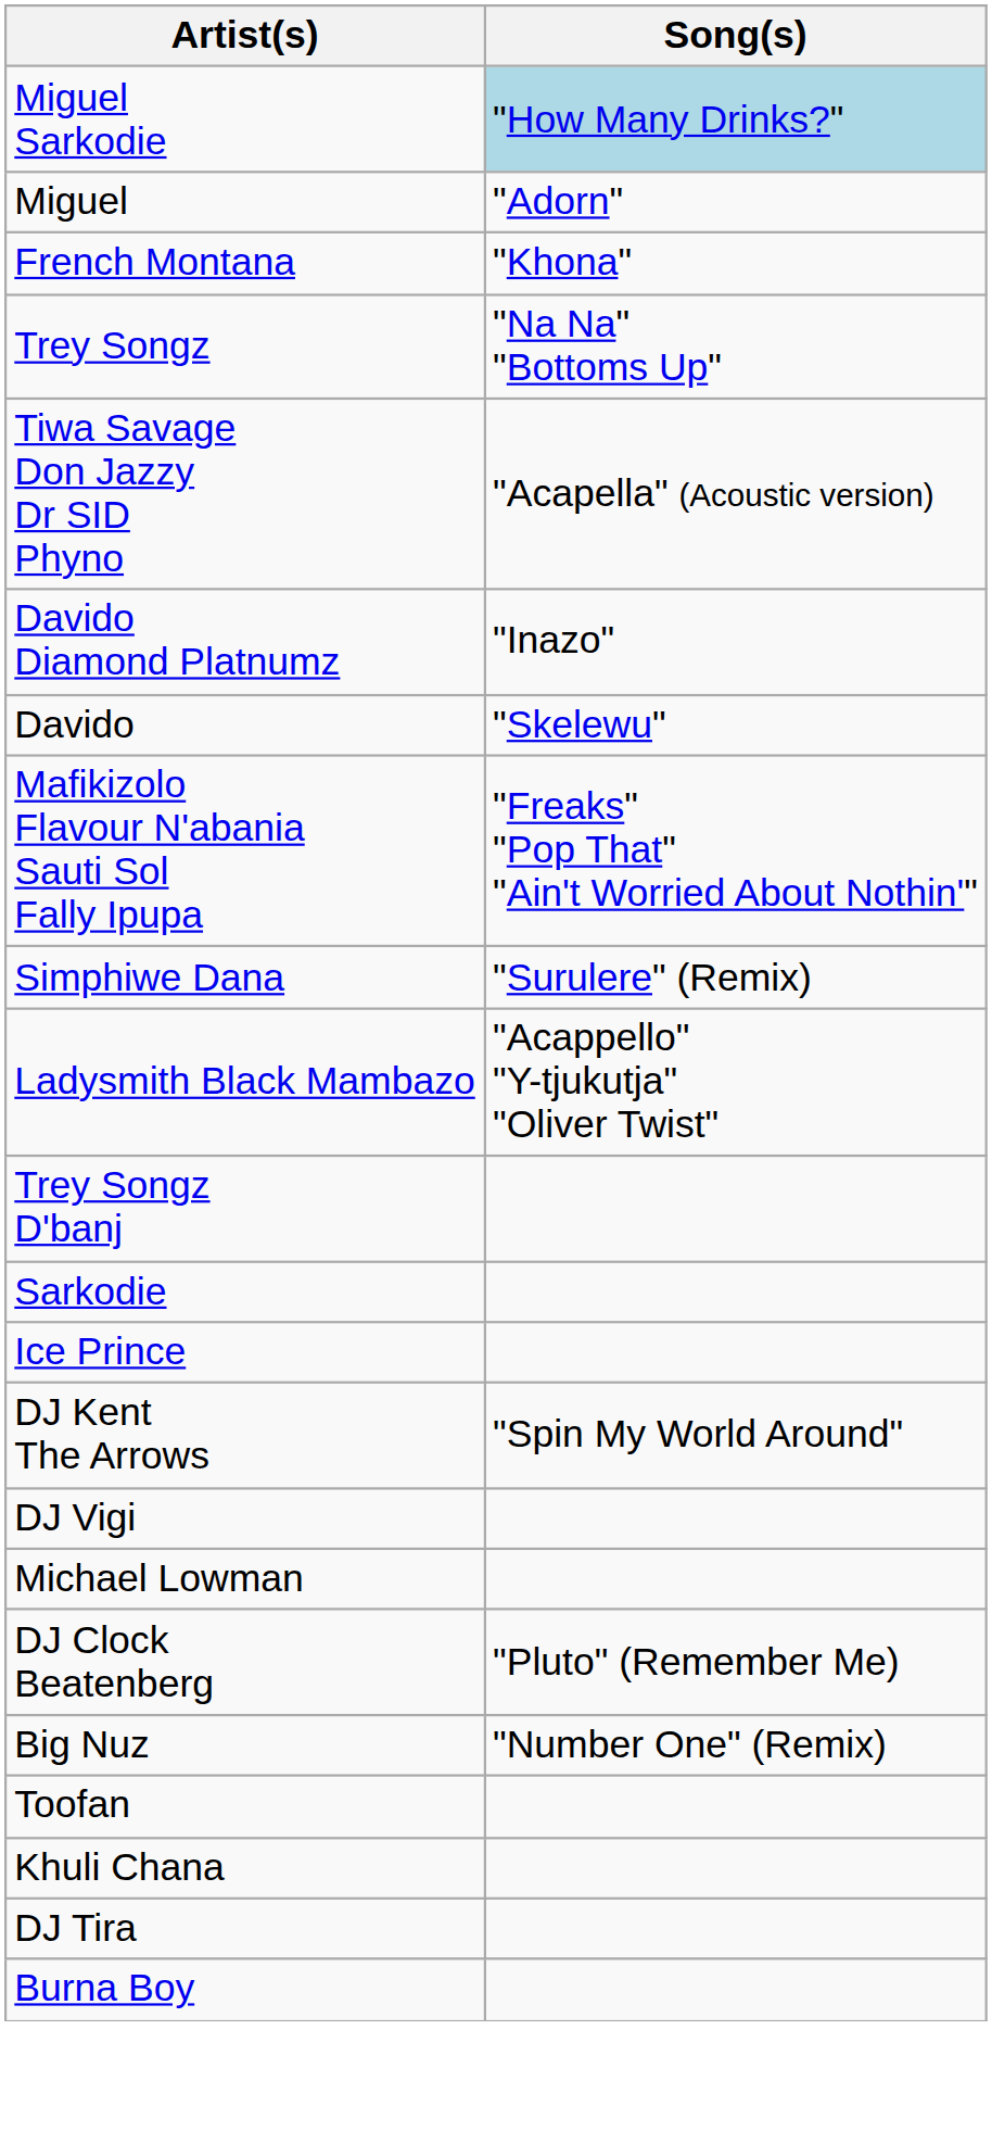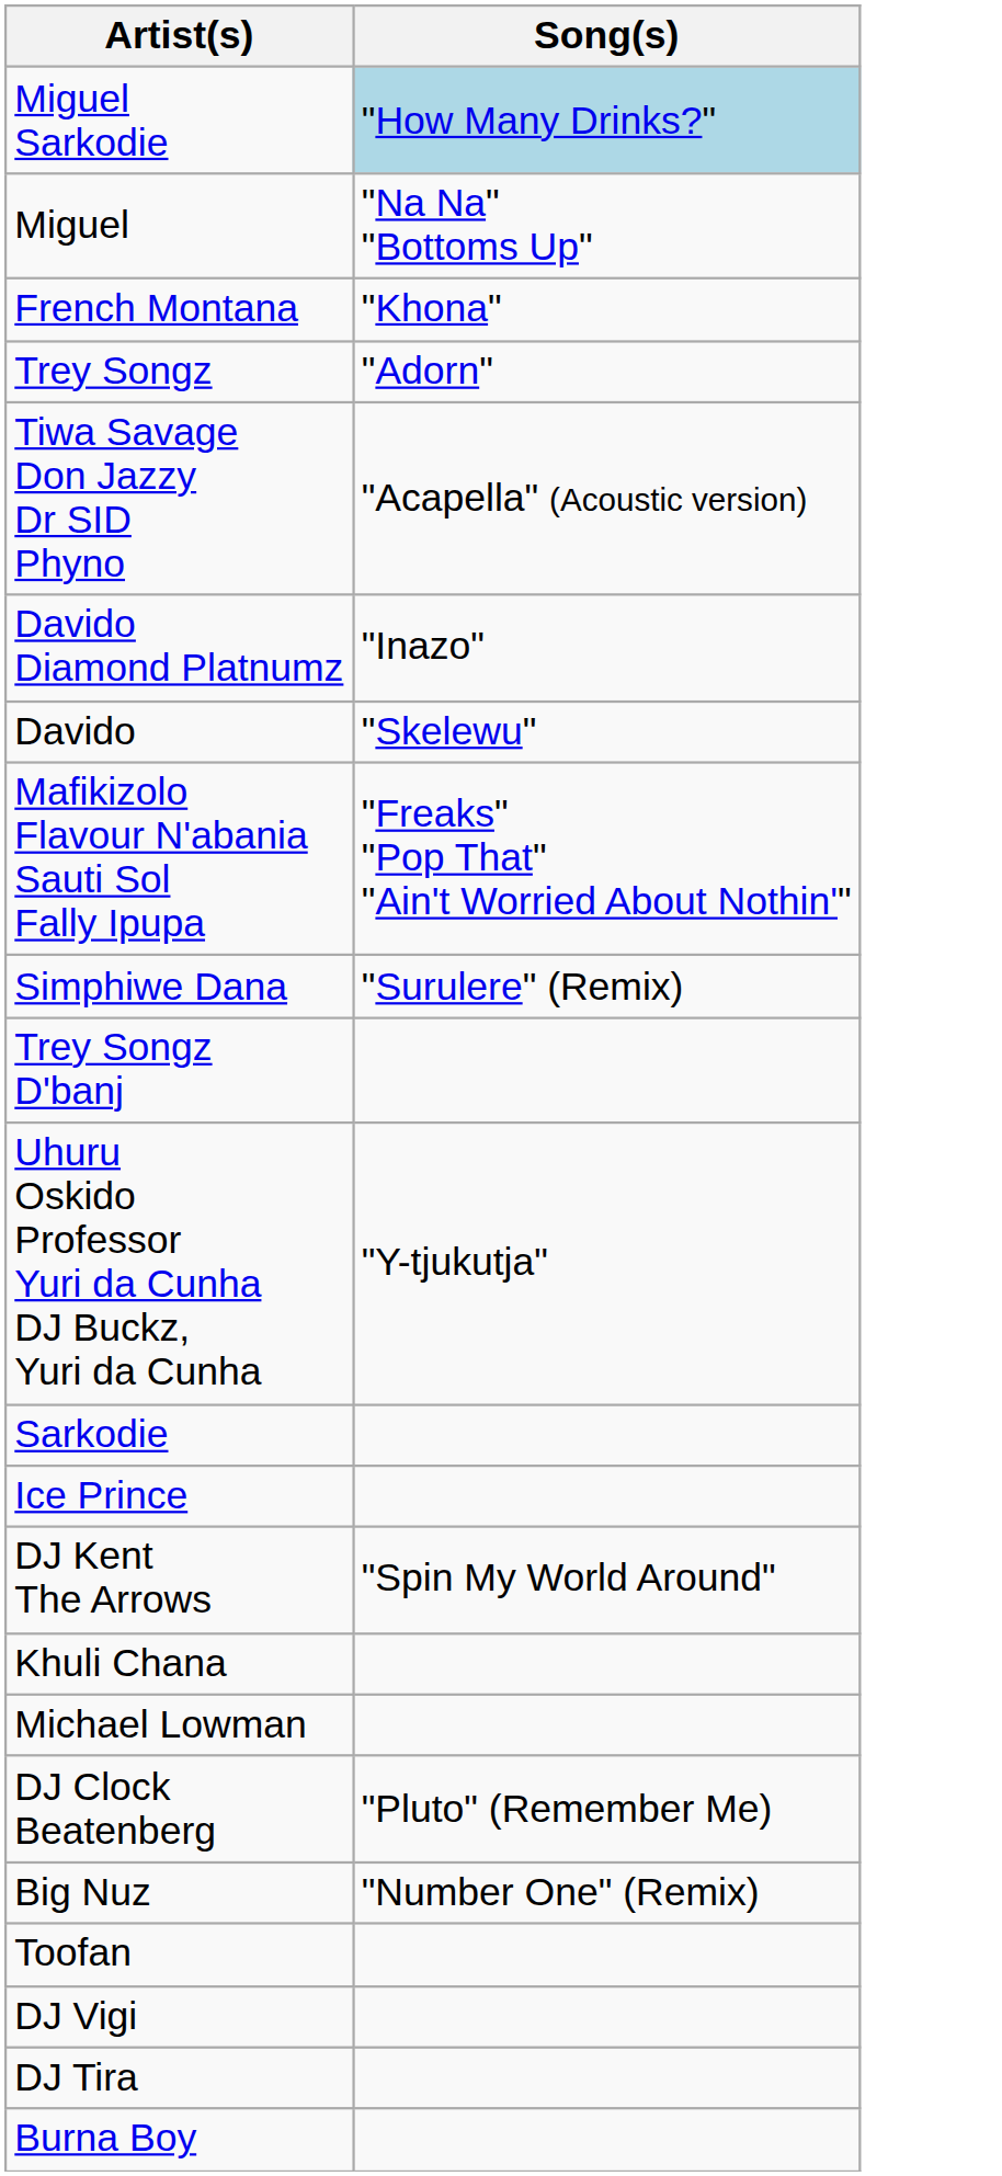 <table class="wikitable">
 <tr>
 <th>Artist(s)</th>
 <th>Song(s)</th>
 </tr>
 <tr>
 <td><a href='#'>Miguel</a><br><a href='#'>Sarkodie</a></td>
 <td style="background: lightblue;">"<a href='#'>How Many Drinks?</a>"</td>
 </tr>
 <tr>
 <td>Miguel</td>
-<td>"<a href='#'>Adorn</a>"</td>
+<td>"<a href='#'>Na Na</a>" <br> "<a href='#'>Bottoms Up</a>"</td>
 </tr>
 <tr>
 <td><a href='#'>French Montana</a></td>
 <td>"<a href='#'>Khona</a>"</td>
 </tr>
 <tr>
 <td><a href='#'>Trey Songz</a></td>
-<td>"<a href='#'>Na Na</a>" <br> "<a href='#'>Bottoms Up</a>"</td>
+<td>"<a href='#'>Adorn</a>"</td>
 </tr>
 <tr>
 <td><a href='#'>Tiwa Savage</a> <br><a href='#'>Don Jazzy</a> <br><a href='#'>Dr SID</a> <br> <a href='#'>Phyno</a></td>
 <td>"Acapella" <small>(Acoustic version)</small></td>
 </tr>
 <tr>
 <td><a href='#'>Davido</a> <br><a href='#'>Diamond Platnumz</a></td>
 <td>"Inazo"</td>
 </tr>
 <tr>
 <td>Davido</td>
 <td>"<a href='#'>Skelewu</a>"</td>
 </tr>
 <tr>
 <td><a href='#'>Mafikizolo</a> <br><a href='#'>Flavour N'abania</a> <br><a href='#'>Sauti Sol</a> <br><a href='#'>Fally Ipupa</a></td>
 <td>"<a href='#'>Freaks</a>" <br> "<a href='#'>Pop That</a>" <br> "<a href='#'>Ain't Worried About Nothin'</a>"</td>
 </tr>
 <tr>
 <td><a href='#'>Simphiwe Dana</a></td>
 <td>"<a href='#'>Surulere</a>" (Remix)</td>
 </tr>
 <tr>
-<td><a href='#'>Ladysmith Black Mambazo</a></td>
-<td>"Acappello" <br> "Y-tjukutja" <br>"Oliver Twist"</td>
+<td><a href='#'>Trey Songz</a> <br><a href='#'>D'banj</a></td>
+<td></td>
 </tr>
 <tr>
-<td><a href='#'>Trey Songz</a> <br><a href='#'>D'banj</a></td>
-<td></td>
+<td><a href='#'>Uhuru</a> <br>Oskido <br>Professor <br><a href='#'>Yuri da Cunha</a> <br>DJ Buckz, <br>Yuri da Cunha</td>
+<td>"Y-tjukutja"</td>
 </tr>
 <tr>
 <td><a href='#'>Sarkodie</a></td>
 <td></td>
 </tr>
 <tr>
 <td><a href='#'>Ice Prince</a></td>
 <td></td>
 </tr>
 <tr>
 <td>DJ Kent <br>The Arrows</td>
 <td>"Spin My World Around"</td>
 </tr>
 <tr>
-<td>DJ Vigi</td>
+<td>Khuli Chana</td>
 <td></td>
 </tr>
 <tr>
 <td>Michael Lowman</td>
 <td></td>
 </tr>
 <tr>
 <td>DJ Clock <br>Beatenberg</td>
 <td>"Pluto" (Remember Me)</td>
 </tr>
 <tr>
 <td>Big Nuz</td>
 <td>"Number One" (Remix)</td>
 </tr>
 <tr>
 <td>Toofan</td>
 <td></td>
 </tr>
 <tr>
-<td>Khuli Chana</td>
+<td>DJ Vigi</td>
 <td></td>
 </tr>
 <tr>
 <td>DJ Tira</td>
 <td></td>
 </tr>
 <tr>
 <td><a href='#'>Burna Boy</a></td>
 <td></td>
 </tr>
 </table>
